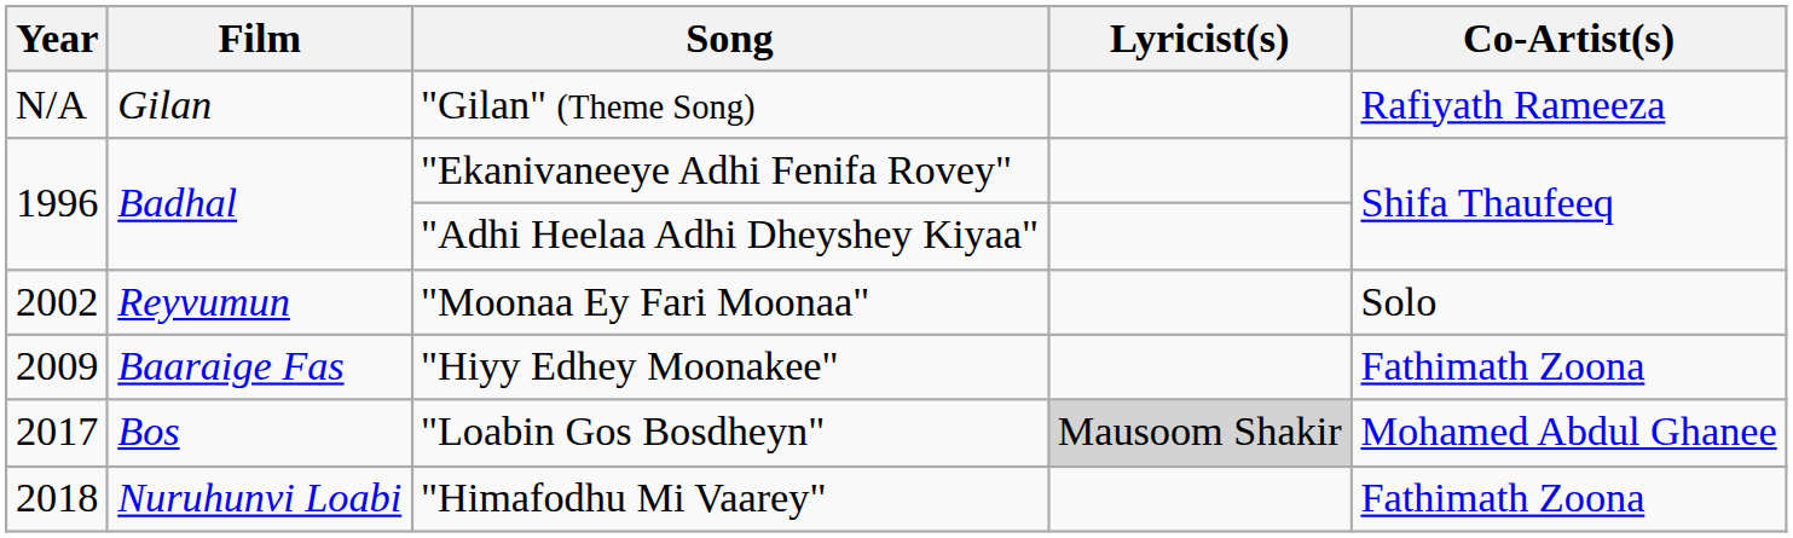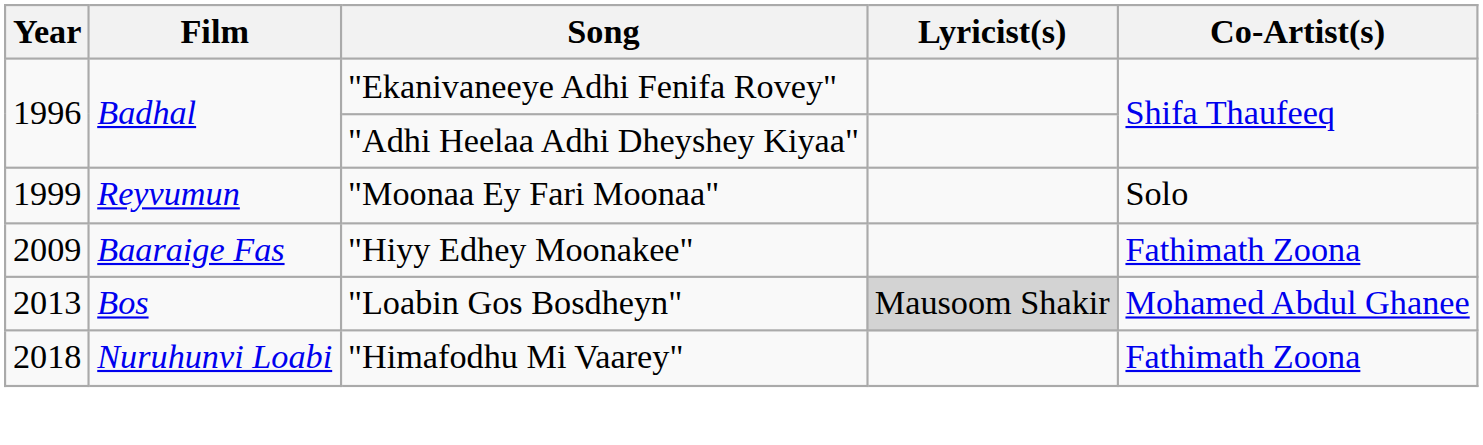 <table class="wikitable">
 <tr>
 <th>Year</th>
 <th>Film</th>
 <th>Song</th>
 <th>Lyricist(s)</th>
 <th>Co-Artist(s)</th>
-</tr>
-<tr>
-<td>N/A</td>
-<td><em>Gilan</em></td>
-<td>"Gilan" <small>(Theme Song)</small></td>
-<td></td>
-<td><a href='#'>Rafiyath Rameeza</a></td>
 </tr>
 <tr>
 <td rowspan="2">1996</td>
 <td rowspan="2"><em><a href='#'>Badhal</a></em></td>
 <td>"Ekanivaneeye Adhi Fenifa Rovey"</td>
 <td></td>
 <td rowspan="2"><a href='#'>Shifa Thaufeeq</a></td>
 </tr>
 <tr>
 <td>"Adhi Heelaa Adhi Dheyshey Kiyaa"</td>
 <td></td>
 </tr>
 <tr>
-<td>2002</td>
+<td>1999</td>
 <td><em><a href='#'>Reyvumun</a></em></td>
 <td>"Moonaa Ey Fari Moonaa"</td>
 <td></td>
 <td>Solo</td>
 </tr>
 <tr>
 <td>2009</td>
 <td><em><a href='#'>Baaraige Fas</a></em></td>
 <td>"Hiyy Edhey Moonakee"</td>
 <td></td>
 <td><a href='#'>Fathimath Zoona</a></td>
 </tr>
 <tr>
-<td>2017</td>
+<td>2013</td>
 <td><a href='#'><em>Bos</em></a></td>
 <td>"Loabin Gos Bosdheyn"</td>
 <td style="background: lightgrey;">Mausoom Shakir</td>
 <td><a href='#'>Mohamed Abdul Ghanee</a></td>
 </tr>
 <tr>
 <td>2018</td>
 <td><em><a href='#'>Nuruhunvi Loabi</a></em></td>
 <td>"Himafodhu Mi Vaarey"</td>
 <td></td>
 <td><a href='#'>Fathimath Zoona</a></td>
 </tr>
 </table>
